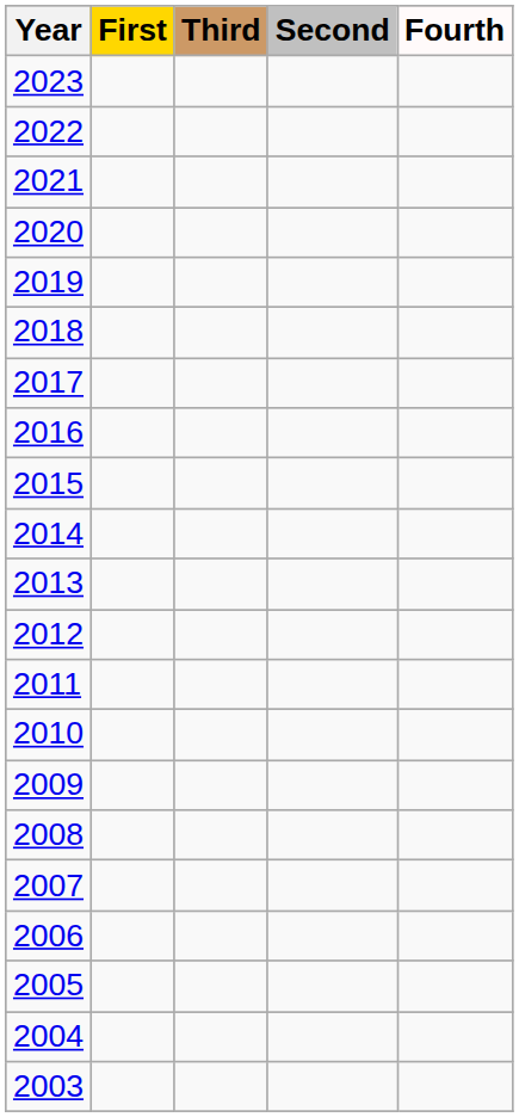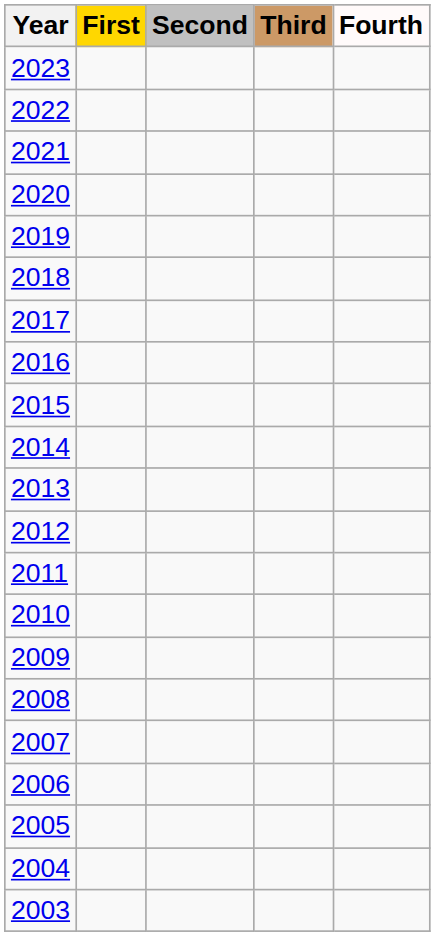 <table class="wikitable">
 <tr>
 <th>Year</th>
 <th style="background-color:gold;">First</th>
+<th style="background-color:silver;">Second</th>
 <th style="background-color:#c96;">Third</th>
-<th style="background-color:silver;">Second</th>
 <th style="background-color:snow;">Fourth</th>
 </tr>
 <tr>
 <td><a href='#'>2023</a></td>
 <td></td>
 <td></td>
 <td></td>
 <td></td>
 </tr>
 <tr>
 <td><a href='#'>2022</a></td>
 <td></td>
 <td></td>
 <td></td>
 <td></td>
 </tr>
 <tr>
 <td><a href='#'>2021</a></td>
 <td></td>
 <td></td>
 <td></td>
 <td></td>
 </tr>
 <tr>
 <td><a href='#'>2020</a></td>
 <td></td>
 <td></td>
 <td></td>
 <td></td>
 </tr>
 <tr>
 <td><a href='#'>2019</a></td>
 <td></td>
 <td></td>
 <td></td>
 <td></td>
 </tr>
 <tr>
 <td><a href='#'>2018</a></td>
 <td></td>
 <td></td>
 <td></td>
 <td></td>
 </tr>
 <tr>
 <td><a href='#'>2017</a></td>
 <td></td>
 <td></td>
 <td></td>
 <td></td>
 </tr>
 <tr>
 <td><a href='#'>2016</a></td>
 <td></td>
 <td></td>
 <td></td>
 <td></td>
 </tr>
 <tr>
 <td><a href='#'>2015</a></td>
 <td></td>
 <td></td>
 <td></td>
 <td></td>
 </tr>
 <tr>
 <td><a href='#'>2014</a></td>
 <td></td>
 <td></td>
 <td></td>
 <td></td>
 </tr>
 <tr>
 <td><a href='#'>2013</a></td>
 <td></td>
 <td></td>
 <td></td>
 <td></td>
 </tr>
 <tr>
 <td><a href='#'>2012</a></td>
 <td></td>
 <td></td>
 <td></td>
 <td></td>
 </tr>
 <tr>
 <td><a href='#'>2011</a></td>
 <td></td>
 <td></td>
 <td></td>
 <td></td>
 </tr>
 <tr>
 <td><a href='#'>2010</a></td>
 <td></td>
 <td></td>
 <td></td>
 <td></td>
 </tr>
 <tr>
 <td><a href='#'>2009</a></td>
 <td></td>
 <td></td>
 <td></td>
 <td></td>
 </tr>
 <tr>
 <td><a href='#'>2008</a></td>
 <td></td>
 <td></td>
 <td></td>
 <td></td>
 </tr>
 <tr>
 <td><a href='#'>2007</a></td>
 <td></td>
 <td></td>
 <td></td>
 <td></td>
 </tr>
 <tr>
 <td><a href='#'>2006</a></td>
 <td></td>
 <td></td>
 <td></td>
 <td></td>
 </tr>
 <tr>
 <td><a href='#'>2005</a></td>
 <td></td>
 <td></td>
 <td></td>
 <td></td>
 </tr>
 <tr>
 <td><a href='#'>2004</a></td>
 <td></td>
 <td></td>
 <td></td>
 <td></td>
 </tr>
 <tr>
 <td><a href='#'>2003</a></td>
 <td></td>
 <td></td>
 <td></td>
 <td></td>
 </tr>
 </table>
